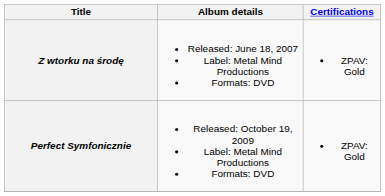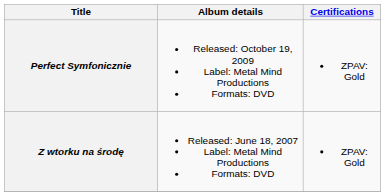 <table class="wikitable plainrowheaders" style="text-align:center;">
 <tr>
 <th scope="col" style="width:15em;">Title</th>
 <th scope="col">Album details</th>
 <th scope="col"><a href='#'>Certifications</a></th>
 </tr>
 <tr>
+<th scope="row"><em>Perfect Symfonicznie</em></th>
+<td><br><ul><li>Released: October 19, 2009</li><li>Label: Metal Mind Productions</li><li>Formats: DVD</li></ul></td>
+<td><br><ul><li>ZPAV: Gold</li></ul></td>
+</tr>
+<tr>
 <th scope="row"><em>Z wtorku na środę</em></th>
 <td><br><ul><li>Released: June 18, 2007</li><li>Label: Metal Mind Productions</li><li>Formats: DVD</li></ul></td>
 <td><br><ul><li>ZPAV: Gold</li></ul></td>
 </tr>
 <tr>
-<th scope="row"><em>Perfect Symfonicznie</em></th>
-<td><br><ul><li>Released: October 19, 2009</li><li>Label: Metal Mind Productions</li><li>Formats: DVD</li></ul></td>
-<td><br><ul><li>ZPAV: Gold</li></ul></td>
-</tr>
-<tr>
 </tr>
 </table>
